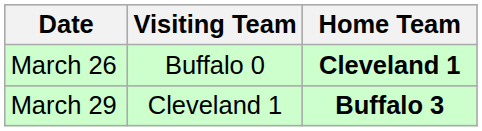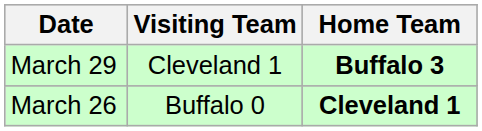 <table class="wikitable">
 <tr>
 <th width="26%">Date</th>
 <th width="37%">Visiting Team</th>
 <th width="37%">Home Team</th>
 </tr>
 <tr align="center" bgcolor="#CCFFCC">
+<td align="left">March 29</td>
+<td>Cleveland 1</td>
+<td><strong>Buffalo 3</strong></td>
+</tr>
+<tr align="center" bgcolor="#CCFFCC">
 <td align="left">March 26</td>
 <td>Buffalo 0</td>
 <td><strong>Cleveland 1</strong></td>
 </tr>
-<tr align="center" bgcolor="#CCFFCC">
-<td align="left">March 29</td>
-<td>Cleveland 1</td>
-<td><strong>Buffalo 3</strong></td>
-</tr>
 </table>
